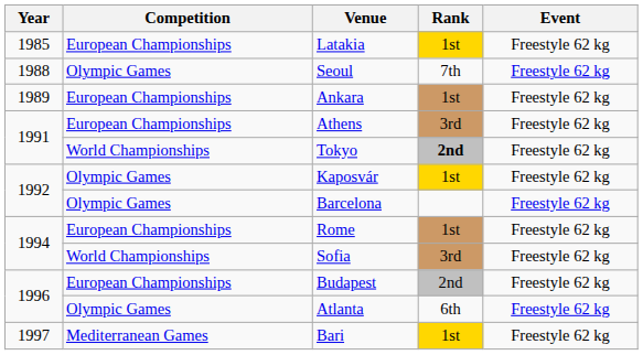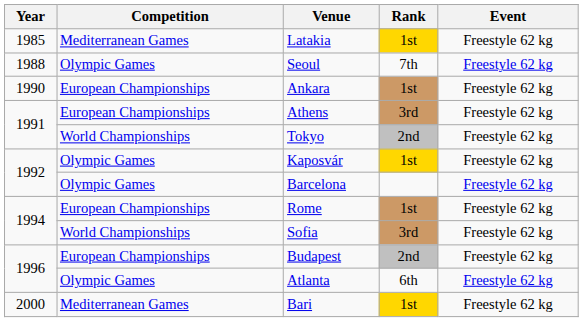 <table class="wikitable sortable" width=45% style="font-size:90%; text-align:center;">
 <tr>
 <th>Year</th>
 <th>Competition</th>
 <th>Venue</th>
 <th>Rank</th>
 <th>Event</th>
 </tr>
 <tr>
 <td>1985</td>
-<td align=left><a href='#'>European Championships</a></td>
+<td align=left><a href='#'>Mediterranean Games</a></td>
 <td align=left> <a href='#'>Latakia</a></td>
 <td bgcolor=gold>1st</td>
 <td>Freestyle 62 kg</td>
 </tr>
 <tr>
 <td>1988</td>
 <td align=left><a href='#'>Olympic Games</a></td>
 <td align=left> <a href='#'>Seoul</a></td>
 <td>7th</td>
 <td><a href='#'>Freestyle 62 kg</a></td>
 </tr>
 <tr>
-<td>1989</td>
+<td>1990</td>
 <td align=left><a href='#'>European Championships</a></td>
 <td align=left> <a href='#'>Ankara</a></td>
 <td bgcolor=cc9966>1st</td>
 <td>Freestyle 62 kg</td>
 </tr>
 <tr>
 <td rowspan=2>1991</td>
 <td align=left><a href='#'>European Championships</a></td>
 <td align=left> <a href='#'>Athens</a></td>
 <td bgcolor=cc9966>3rd</td>
 <td>Freestyle 62 kg</td>
 </tr>
 <tr>
 <td align=left><a href='#'>World Championships</a></td>
 <td align=left> <a href='#'>Tokyo</a></td>
-<td bgcolor=silver><strong>2nd</strong></td>
+<td bgcolor=silver>2nd</td>
 <td>Freestyle 62 kg</td>
 </tr>
 <tr>
 <td rowspan=2>1992</td>
 <td align=left><a href='#'>Olympic Games</a></td>
 <td align=left> <a href='#'>Kaposvár</a></td>
 <td bgcolor=gold>1st</td>
 <td>Freestyle 62 kg</td>
 </tr>
 <tr>
 <td align=left><a href='#'>Olympic Games</a></td>
 <td align=left> <a href='#'>Barcelona</a></td>
 <td></td>
 <td><a href='#'>Freestyle 62 kg</a></td>
 </tr>
 <tr>
 <td rowspan=2>1994</td>
 <td align=left><a href='#'>European Championships</a></td>
 <td align=left> <a href='#'>Rome</a></td>
 <td bgcolor=cc9966>1st</td>
 <td>Freestyle 62 kg</td>
 </tr>
 <tr>
 <td align=left><a href='#'>World Championships</a></td>
 <td align=left> <a href='#'>Sofia</a></td>
 <td bgcolor=cc9966>3rd</td>
 <td>Freestyle 62 kg</td>
 </tr>
 <tr>
 <td rowspan=2>1996</td>
 <td align=left><a href='#'>European Championships</a></td>
 <td align=left> <a href='#'>Budapest</a></td>
 <td bgcolor=silver>2nd</td>
 <td>Freestyle 62 kg</td>
 </tr>
 <tr>
 <td align=left><a href='#'>Olympic Games</a></td>
 <td align=left> <a href='#'>Atlanta</a></td>
 <td>6th</td>
 <td><a href='#'>Freestyle 62 kg</a></td>
 </tr>
 <tr>
-<td>1997</td>
+<td>2000</td>
 <td align=left><a href='#'>Mediterranean Games</a></td>
 <td align=left> <a href='#'>Bari</a></td>
 <td bgcolor=gold>1st</td>
 <td>Freestyle 62 kg</td>
 </tr>
 </table>
